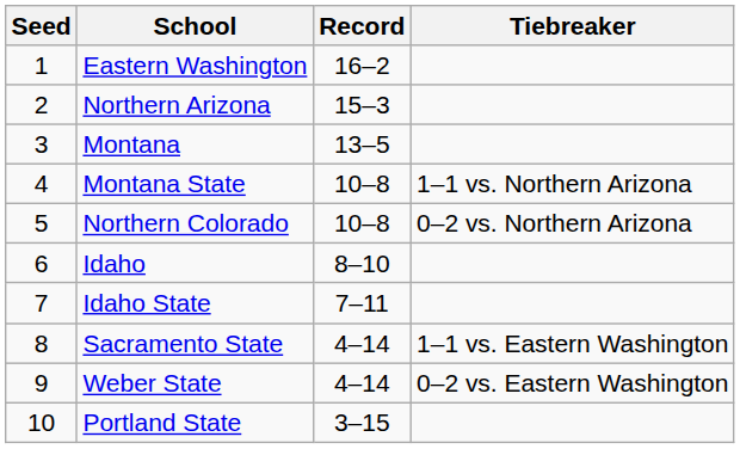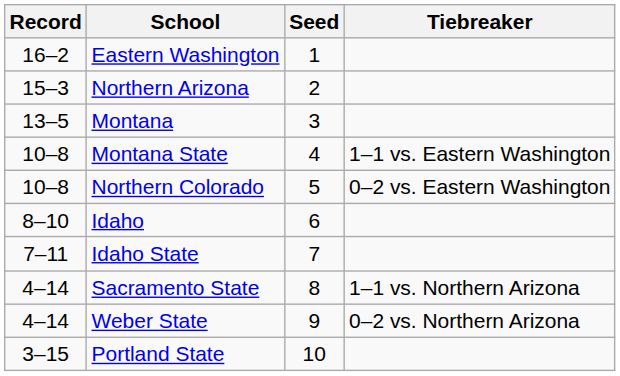 <table class="wikitable" style="white-space:nowrap; font-size:95%;text-align:center">
 <tr>
+<th>Record</th>
+<th>School</th>
 <th>Seed</th>
-<th>School</th>
-<th>Record</th>
 <th>Tiebreaker</th>
 </tr>
 <tr>
+<td>16–2</td>
+<td align="left"><a href='#'>Eastern Washington</a></td>
 <td>1</td>
-<td align="left"><a href='#'>Eastern Washington</a></td>
-<td>16–2</td>
 <td align="left"></td>
 </tr>
 <tr>
+<td>15–3</td>
+<td align="left"><a href='#'>Northern Arizona</a></td>
 <td>2</td>
-<td align="left"><a href='#'>Northern Arizona</a></td>
-<td>15–3</td>
 <td align="left"></td>
 </tr>
 <tr>
+<td>13–5</td>
+<td align="left"><a href='#'>Montana</a></td>
 <td>3</td>
-<td align="left"><a href='#'>Montana</a></td>
-<td>13–5</td>
 <td align="left"></td>
 </tr>
 <tr>
+<td>10–8</td>
+<td align="left"><a href='#'>Montana State</a></td>
 <td>4</td>
-<td align="left"><a href='#'>Montana State</a></td>
+<td align="left">1–1 vs. Eastern Washington</td>
+</tr>
+<tr>
 <td>10–8</td>
+<td align="left"><a href='#'>Northern Colorado</a></td>
+<td>5</td>
+<td align="left">0–2 vs. Eastern Washington</td>
+</tr>
+<tr>
+<td>8–10</td>
+<td align="left"><a href='#'>Idaho</a></td>
+<td>6</td>
+<td align="left"></td>
+</tr>
+<tr>
+<td>7–11</td>
+<td align="left"><a href='#'>Idaho State</a></td>
+<td>7</td>
+<td align="left"></td>
+</tr>
+<tr>
+<td>4–14</td>
+<td align="left"><a href='#'>Sacramento State</a></td>
+<td>8</td>
 <td align="left">1–1 vs. Northern Arizona</td>
 </tr>
 <tr>
-<td>5</td>
-<td align="left"><a href='#'>Northern Colorado</a></td>
-<td>10–8</td>
+<td>4–14</td>
+<td align="left"><a href='#'>Weber State</a></td>
+<td>9</td>
 <td align="left">0–2 vs. Northern Arizona</td>
 </tr>
 <tr>
-<td>6</td>
-<td align="left"><a href='#'>Idaho</a></td>
-<td>8–10</td>
-<td align="left"></td>
-</tr>
-<tr>
-<td>7</td>
-<td align="left"><a href='#'>Idaho State</a></td>
-<td>7–11</td>
-<td align="left"></td>
-</tr>
-<tr>
-<td>8</td>
-<td align="left"><a href='#'>Sacramento State</a></td>
-<td>4–14</td>
-<td align="left">1–1 vs. Eastern Washington</td>
-</tr>
-<tr>
-<td>9</td>
-<td align="left"><a href='#'>Weber State</a></td>
-<td>4–14</td>
-<td align="left">0–2 vs. Eastern Washington</td>
-</tr>
-<tr>
+<td>3–15</td>
+<td align="left"><a href='#'>Portland State</a></td>
 <td>10</td>
-<td align="left"><a href='#'>Portland State</a></td>
-<td>3–15</td>
 <td align="left"></td>
 </tr>
 </table>
